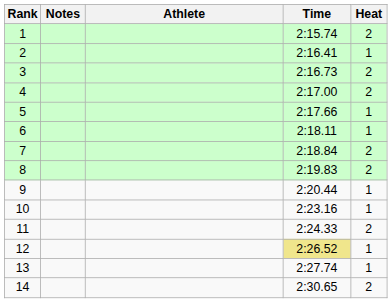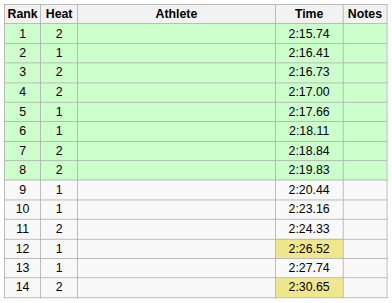 <table class="wikitable" style="text-align:center">
 <tr>
 <th width=40>Rank</th>
-<th width=50>Notes</th>
+<th width=40>Heat</th>
 <th width=250>Athlete</th>
 <th width=80>Time</th>
-<th width=40>Heat</th>
+<th width=50>Notes</th>
 </tr>
 <tr bgcolor=ccffcc>
 <td>1</td>
-<td></td>
+<td>2</td>
 <td align=left></td>
 <td>2:15.74</td>
-<td>2</td>
+<td></td>
 </tr>
 <tr bgcolor=ccffcc>
 <td>2</td>
-<td></td>
+<td>1</td>
 <td align=left></td>
 <td>2:16.41</td>
-<td>1</td>
+<td></td>
 </tr>
 <tr bgcolor=ccffcc>
 <td>3</td>
-<td></td>
+<td>2</td>
 <td align=left></td>
 <td>2:16.73</td>
-<td>2</td>
+<td></td>
 </tr>
 <tr bgcolor=ccffcc>
 <td>4</td>
-<td></td>
+<td>2</td>
 <td align=left></td>
 <td>2:17.00</td>
-<td>2</td>
+<td></td>
 </tr>
 <tr bgcolor=ccffcc>
 <td>5</td>
-<td></td>
+<td>1</td>
 <td align=left></td>
 <td>2:17.66</td>
-<td>1</td>
+<td></td>
 </tr>
 <tr bgcolor=ccffcc>
 <td>6</td>
-<td></td>
+<td>1</td>
 <td align=left></td>
 <td>2:18.11</td>
-<td>1</td>
+<td></td>
 </tr>
 <tr bgcolor=ccffcc>
 <td>7</td>
-<td></td>
+<td>2</td>
 <td align=left></td>
 <td>2:18.84</td>
-<td>2</td>
+<td></td>
 </tr>
 <tr bgcolor=ccffcc>
 <td>8</td>
-<td></td>
+<td>2</td>
 <td align=left></td>
 <td>2:19.83</td>
-<td>2</td>
+<td></td>
 </tr>
 <tr>
 <td>9</td>
-<td></td>
+<td>1</td>
 <td align=left></td>
 <td>2:20.44</td>
-<td>1</td>
+<td></td>
 </tr>
 <tr>
 <td>10</td>
-<td></td>
+<td>1</td>
 <td align=left></td>
 <td>2:23.16</td>
-<td>1</td>
+<td></td>
 </tr>
 <tr>
 <td>11</td>
-<td></td>
+<td>2</td>
 <td align=left></td>
 <td>2:24.33</td>
-<td>2</td>
+<td></td>
 </tr>
 <tr>
 <td>12</td>
-<td></td>
+<td>1</td>
 <td align=left></td>
 <td style="background: khaki;">2:26.52</td>
-<td>1</td>
+<td></td>
 </tr>
 <tr>
 <td>13</td>
-<td></td>
+<td>1</td>
 <td align=left></td>
 <td>2:27.74</td>
-<td>1</td>
+<td></td>
 </tr>
 <tr>
 <td>14</td>
+<td>2</td>
+<td align=left></td>
+<td style="background: khaki;">2:30.65</td>
 <td></td>
-<td align=left></td>
-<td>2:30.65</td>
-<td>2</td>
 </tr>
 </table>
